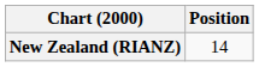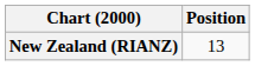 <table class="wikitable plainrowheaders" style="text-align:center">
 <tr>
 <th scope="col">Chart (2000)</th>
 <th scope="col">Position</th>
 </tr>
 <tr>
 <th scope="row">New Zealand (RIANZ)</th>
-<td>14</td>
+<td>13</td>
 </tr>
 </table>
